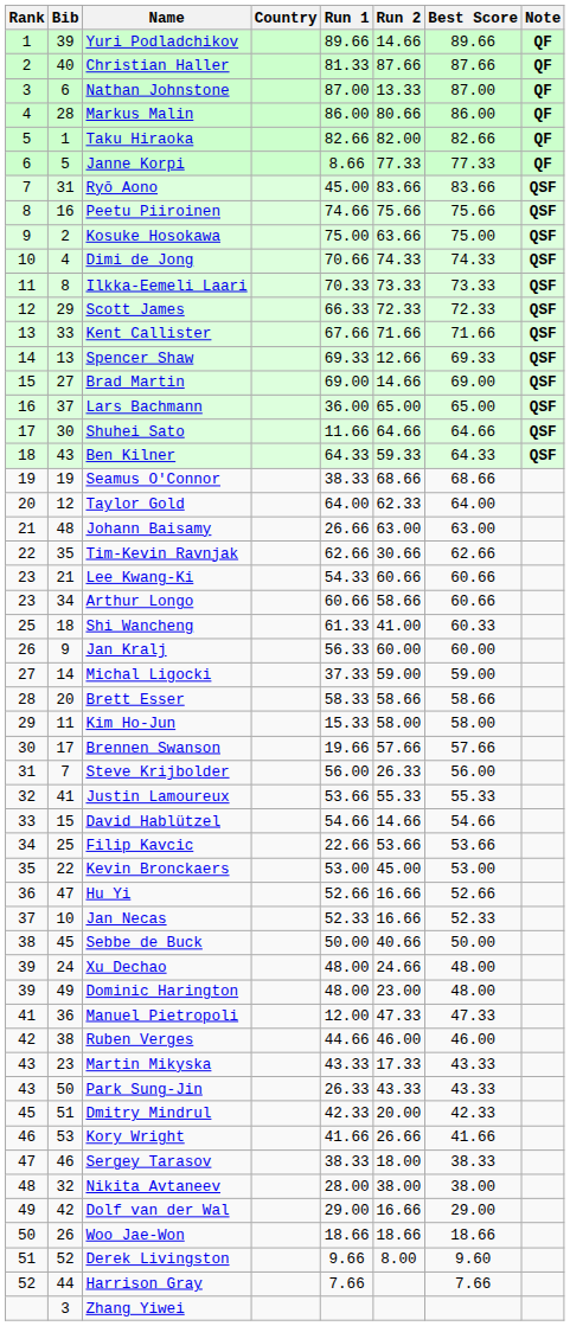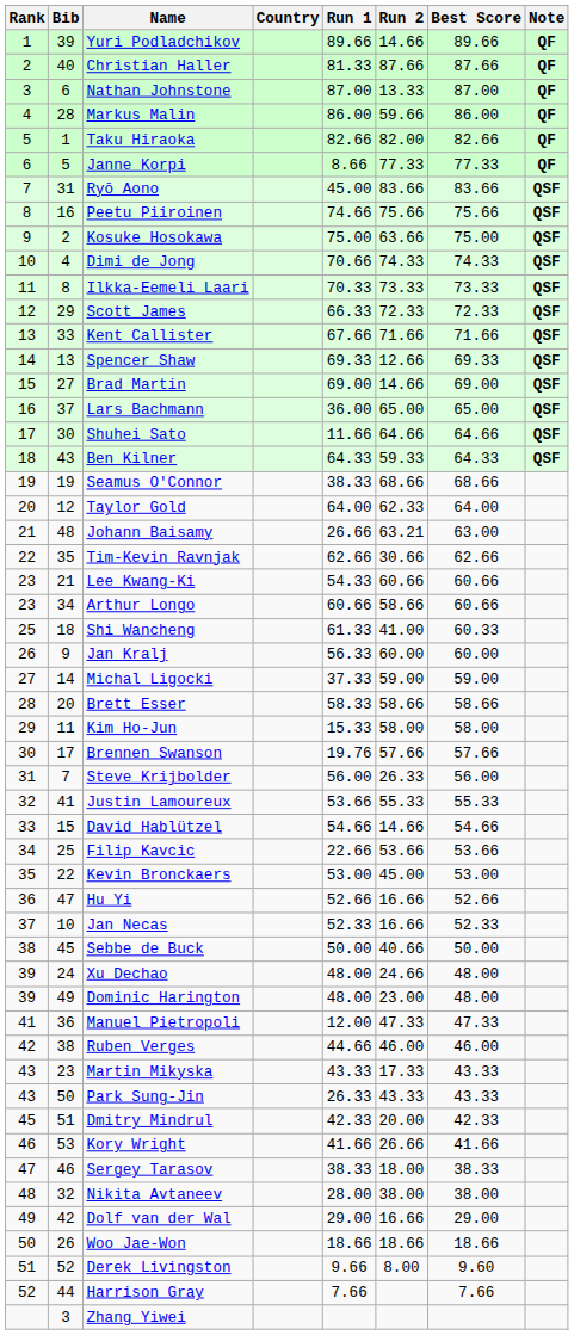 <table class="wikitable sortable" style="text-align:center">
 <tr>
 <th>Rank</th>
 <th>Bib</th>
 <th>Name</th>
 <th>Country</th>
 <th>Run 1</th>
 <th>Run 2</th>
 <th>Best Score</th>
 <th>Note</th>
 </tr>
 <tr bgcolor=ccffcc>
 <td>1</td>
 <td>39</td>
 <td align=left><a href='#'>Yuri Podladchikov</a></td>
 <td align=left></td>
 <td>89.66</td>
 <td>14.66</td>
 <td>89.66</td>
 <td><strong>QF</strong></td>
 </tr>
 <tr bgcolor=ccffcc>
 <td>2</td>
 <td>40</td>
 <td align=left><a href='#'>Christian Haller</a></td>
 <td align=left></td>
 <td>81.33</td>
 <td>87.66</td>
 <td>87.66</td>
 <td><strong>QF</strong></td>
 </tr>
 <tr bgcolor=ccffcc>
 <td>3</td>
 <td>6</td>
 <td align=left><a href='#'>Nathan Johnstone</a></td>
 <td align=left></td>
 <td>87.00</td>
 <td>13.33</td>
 <td>87.00</td>
 <td><strong>QF</strong></td>
 </tr>
 <tr bgcolor=ccffcc>
 <td>4</td>
 <td>28</td>
 <td align=left><a href='#'>Markus Malin</a></td>
 <td align=left></td>
 <td>86.00</td>
-<td>80.66</td>
+<td>59.66</td>
 <td>86.00</td>
 <td><strong>QF</strong></td>
 </tr>
 <tr bgcolor=ccffcc>
 <td>5</td>
 <td>1</td>
 <td align=left><a href='#'>Taku Hiraoka</a></td>
 <td align=left></td>
 <td>82.66</td>
 <td>82.00</td>
 <td>82.66</td>
 <td><strong>QF</strong></td>
 </tr>
 <tr bgcolor=ccffcc>
 <td>6</td>
 <td>5</td>
 <td align=left><a href='#'>Janne Korpi</a></td>
 <td align=left></td>
 <td>8.66</td>
 <td>77.33</td>
 <td>77.33</td>
 <td><strong>QF</strong></td>
 </tr>
 <tr bgcolor=ddffdd>
 <td>7</td>
 <td>31</td>
 <td align=left><a href='#'>Ryō Aono</a></td>
 <td align=left></td>
 <td>45.00</td>
 <td>83.66</td>
 <td>83.66</td>
 <td><strong>QSF</strong></td>
 </tr>
 <tr bgcolor=ddffdd>
 <td>8</td>
 <td>16</td>
 <td align=left><a href='#'>Peetu Piiroinen</a></td>
 <td align=left></td>
 <td>74.66</td>
 <td>75.66</td>
 <td>75.66</td>
 <td><strong>QSF</strong></td>
 </tr>
 <tr bgcolor=ddffdd>
 <td>9</td>
 <td>2</td>
 <td align=left><a href='#'>Kosuke Hosokawa</a></td>
 <td align=left></td>
 <td>75.00</td>
 <td>63.66</td>
 <td>75.00</td>
 <td><strong>QSF</strong></td>
 </tr>
 <tr bgcolor=ddffdd>
 <td>10</td>
 <td>4</td>
 <td align=left><a href='#'>Dimi de Jong</a></td>
 <td align=left></td>
 <td>70.66</td>
 <td>74.33</td>
 <td>74.33</td>
 <td><strong>QSF</strong></td>
 </tr>
 <tr bgcolor=ddffdd>
 <td>11</td>
 <td>8</td>
 <td align=left><a href='#'>Ilkka-Eemeli Laari</a></td>
 <td align=left></td>
 <td>70.33</td>
 <td>73.33</td>
 <td>73.33</td>
 <td><strong>QSF</strong></td>
 </tr>
 <tr bgcolor=ddffdd>
 <td>12</td>
 <td>29</td>
 <td align=left><a href='#'>Scott James</a></td>
 <td align=left></td>
 <td>66.33</td>
 <td>72.33</td>
 <td>72.33</td>
 <td><strong>QSF</strong></td>
 </tr>
 <tr bgcolor=ddffdd>
 <td>13</td>
 <td>33</td>
 <td align=left><a href='#'>Kent Callister</a></td>
 <td align=left></td>
 <td>67.66</td>
 <td>71.66</td>
 <td>71.66</td>
 <td><strong>QSF</strong></td>
 </tr>
 <tr bgcolor=ddffdd>
 <td>14</td>
 <td>13</td>
 <td align=left><a href='#'>Spencer Shaw</a></td>
 <td align=left></td>
 <td>69.33</td>
 <td>12.66</td>
 <td>69.33</td>
 <td><strong>QSF</strong></td>
 </tr>
 <tr bgcolor=ddffdd>
 <td>15</td>
 <td>27</td>
 <td align=left><a href='#'>Brad Martin</a></td>
 <td align=left></td>
 <td>69.00</td>
 <td>14.66</td>
 <td>69.00</td>
 <td><strong>QSF</strong></td>
 </tr>
 <tr bgcolor=ddffdd>
 <td>16</td>
 <td>37</td>
 <td align=left><a href='#'>Lars Bachmann</a></td>
 <td align=left></td>
 <td>36.00</td>
 <td>65.00</td>
 <td>65.00</td>
 <td><strong>QSF</strong></td>
 </tr>
 <tr bgcolor=ddffdd>
 <td>17</td>
 <td>30</td>
 <td align=left><a href='#'>Shuhei Sato</a></td>
 <td align=left></td>
 <td>11.66</td>
 <td>64.66</td>
 <td>64.66</td>
 <td><strong>QSF</strong></td>
 </tr>
 <tr bgcolor=ddffdd>
 <td>18</td>
 <td>43</td>
 <td align=left><a href='#'>Ben Kilner</a></td>
 <td align=left></td>
 <td>64.33</td>
 <td>59.33</td>
 <td>64.33</td>
 <td><strong>QSF</strong></td>
 </tr>
 <tr>
 <td>19</td>
 <td>19</td>
 <td align=left><a href='#'>Seamus O'Connor</a></td>
 <td align=left></td>
 <td>38.33</td>
 <td>68.66</td>
 <td>68.66</td>
 <td></td>
 </tr>
 <tr>
 <td>20</td>
 <td>12</td>
 <td align=left><a href='#'>Taylor Gold</a></td>
 <td align=left></td>
 <td>64.00</td>
 <td>62.33</td>
 <td>64.00</td>
 <td></td>
 </tr>
 <tr>
 <td>21</td>
 <td>48</td>
 <td align=left><a href='#'>Johann Baisamy</a></td>
 <td align=left></td>
 <td>26.66</td>
-<td>63.00</td>
+<td>63.21</td>
 <td>63.00</td>
 <td></td>
 </tr>
 <tr>
 <td>22</td>
 <td>35</td>
 <td align=left><a href='#'>Tim-Kevin Ravnjak</a></td>
 <td align=left></td>
 <td>62.66</td>
 <td>30.66</td>
 <td>62.66</td>
 <td></td>
 </tr>
 <tr>
 <td>23</td>
 <td>21</td>
 <td align=left><a href='#'>Lee Kwang-Ki</a></td>
 <td align=left></td>
 <td>54.33</td>
 <td>60.66</td>
 <td>60.66</td>
 <td></td>
 </tr>
 <tr>
 <td>23</td>
 <td>34</td>
 <td align=left><a href='#'>Arthur Longo</a></td>
 <td align=left></td>
 <td>60.66</td>
 <td>58.66</td>
 <td>60.66</td>
 <td></td>
 </tr>
 <tr>
 <td>25</td>
 <td>18</td>
 <td align=left><a href='#'>Shi Wancheng</a></td>
 <td align=left></td>
 <td>61.33</td>
 <td>41.00</td>
 <td>60.33</td>
 <td></td>
 </tr>
 <tr>
 <td>26</td>
 <td>9</td>
 <td align=left><a href='#'>Jan Kralj</a></td>
 <td align=left></td>
 <td>56.33</td>
 <td>60.00</td>
 <td>60.00</td>
 <td></td>
 </tr>
 <tr>
 <td>27</td>
 <td>14</td>
 <td align=left><a href='#'>Michal Ligocki</a></td>
 <td align=left></td>
 <td>37.33</td>
 <td>59.00</td>
 <td>59.00</td>
 <td></td>
 </tr>
 <tr>
 <td>28</td>
 <td>20</td>
 <td align=left><a href='#'>Brett Esser</a></td>
 <td align=left></td>
 <td>58.33</td>
 <td>58.66</td>
 <td>58.66</td>
 <td></td>
 </tr>
 <tr>
 <td>29</td>
 <td>11</td>
 <td align=left><a href='#'>Kim Ho-Jun</a></td>
 <td align=left></td>
 <td>15.33</td>
 <td>58.00</td>
 <td>58.00</td>
 <td></td>
 </tr>
 <tr>
 <td>30</td>
 <td>17</td>
 <td align=left><a href='#'>Brennen Swanson</a></td>
 <td align=left></td>
-<td>19.66</td>
+<td>19.76</td>
 <td>57.66</td>
 <td>57.66</td>
 <td></td>
 </tr>
 <tr>
 <td>31</td>
 <td>7</td>
 <td align=left><a href='#'>Steve Krijbolder</a></td>
 <td align=left></td>
 <td>56.00</td>
 <td>26.33</td>
 <td>56.00</td>
 <td></td>
 </tr>
 <tr>
 <td>32</td>
 <td>41</td>
 <td align=left><a href='#'>Justin Lamoureux</a></td>
 <td align=left></td>
 <td>53.66</td>
 <td>55.33</td>
 <td>55.33</td>
 <td></td>
 </tr>
 <tr>
 <td>33</td>
 <td>15</td>
 <td align=left><a href='#'>David Hablützel</a></td>
 <td align=left></td>
 <td>54.66</td>
 <td>14.66</td>
 <td>54.66</td>
 <td></td>
 </tr>
 <tr>
 <td>34</td>
 <td>25</td>
 <td align=left><a href='#'>Filip Kavcic</a></td>
 <td align=left></td>
 <td>22.66</td>
 <td>53.66</td>
 <td>53.66</td>
 <td></td>
 </tr>
 <tr>
 <td>35</td>
 <td>22</td>
 <td align=left><a href='#'>Kevin Bronckaers</a></td>
 <td align=left></td>
 <td>53.00</td>
 <td>45.00</td>
 <td>53.00</td>
 <td></td>
 </tr>
 <tr>
 <td>36</td>
 <td>47</td>
 <td align=left><a href='#'>Hu Yi</a></td>
 <td align=left></td>
 <td>52.66</td>
 <td>16.66</td>
 <td>52.66</td>
 <td></td>
 </tr>
 <tr>
 <td>37</td>
 <td>10</td>
 <td align=left><a href='#'>Jan Necas</a></td>
 <td align=left></td>
 <td>52.33</td>
 <td>16.66</td>
 <td>52.33</td>
 <td></td>
 </tr>
 <tr>
 <td>38</td>
 <td>45</td>
 <td align=left><a href='#'>Sebbe de Buck</a></td>
 <td align=left></td>
 <td>50.00</td>
 <td>40.66</td>
 <td>50.00</td>
 <td></td>
 </tr>
 <tr>
 <td>39</td>
 <td>24</td>
 <td align=left><a href='#'>Xu Dechao</a></td>
 <td align=left></td>
 <td>48.00</td>
 <td>24.66</td>
 <td>48.00</td>
 <td></td>
 </tr>
 <tr>
 <td>39</td>
 <td>49</td>
 <td align=left><a href='#'>Dominic Harington</a></td>
 <td align=left></td>
 <td>48.00</td>
 <td>23.00</td>
 <td>48.00</td>
 <td></td>
 </tr>
 <tr>
 <td>41</td>
 <td>36</td>
 <td align=left><a href='#'>Manuel Pietropoli</a></td>
 <td align=left></td>
 <td>12.00</td>
 <td>47.33</td>
 <td>47.33</td>
 <td></td>
 </tr>
 <tr>
 <td>42</td>
 <td>38</td>
 <td align=left><a href='#'>Ruben Verges</a></td>
 <td align=left></td>
 <td>44.66</td>
 <td>46.00</td>
 <td>46.00</td>
 <td></td>
 </tr>
 <tr>
 <td>43</td>
 <td>23</td>
 <td align=left><a href='#'>Martin Mikyska</a></td>
 <td align=left></td>
 <td>43.33</td>
 <td>17.33</td>
 <td>43.33</td>
 <td></td>
 </tr>
 <tr>
 <td>43</td>
 <td>50</td>
 <td align=left><a href='#'>Park Sung-Jin</a></td>
 <td align=left></td>
 <td>26.33</td>
 <td>43.33</td>
 <td>43.33</td>
 <td></td>
 </tr>
 <tr>
 <td>45</td>
 <td>51</td>
 <td align=left><a href='#'>Dmitry Mindrul</a></td>
 <td align=left></td>
 <td>42.33</td>
 <td>20.00</td>
 <td>42.33</td>
 <td></td>
 </tr>
 <tr>
 <td>46</td>
 <td>53</td>
 <td align=left><a href='#'>Kory Wright</a></td>
 <td align=left></td>
 <td>41.66</td>
 <td>26.66</td>
 <td>41.66</td>
 <td></td>
 </tr>
 <tr>
 <td>47</td>
 <td>46</td>
 <td align=left><a href='#'>Sergey Tarasov</a></td>
 <td align=left></td>
 <td>38.33</td>
 <td>18.00</td>
 <td>38.33</td>
 <td></td>
 </tr>
 <tr>
 <td>48</td>
 <td>32</td>
 <td align=left><a href='#'>Nikita Avtaneev</a></td>
 <td align=left></td>
 <td>28.00</td>
 <td>38.00</td>
 <td>38.00</td>
 <td></td>
 </tr>
 <tr>
 <td>49</td>
 <td>42</td>
 <td align=left><a href='#'>Dolf van der Wal</a></td>
 <td align=left></td>
 <td>29.00</td>
 <td>16.66</td>
 <td>29.00</td>
 <td></td>
 </tr>
 <tr>
 <td>50</td>
 <td>26</td>
 <td align=left><a href='#'>Woo Jae-Won</a></td>
 <td align=left></td>
 <td>18.66</td>
 <td>18.66</td>
 <td>18.66</td>
 <td></td>
 </tr>
 <tr>
 <td>51</td>
 <td>52</td>
 <td align=left><a href='#'>Derek Livingston</a></td>
 <td align=left></td>
 <td>9.66</td>
 <td>8.00</td>
 <td>9.60</td>
 <td></td>
 </tr>
 <tr>
 <td>52</td>
 <td>44</td>
 <td align=left><a href='#'>Harrison Gray</a></td>
 <td align=left></td>
 <td>7.66</td>
 <td></td>
 <td>7.66</td>
 <td></td>
 </tr>
 <tr>
 <td></td>
 <td>3</td>
 <td align=left><a href='#'>Zhang Yiwei</a></td>
 <td align=left></td>
 <td></td>
 <td></td>
 <td></td>
 <td></td>
 </tr>
 </table>
